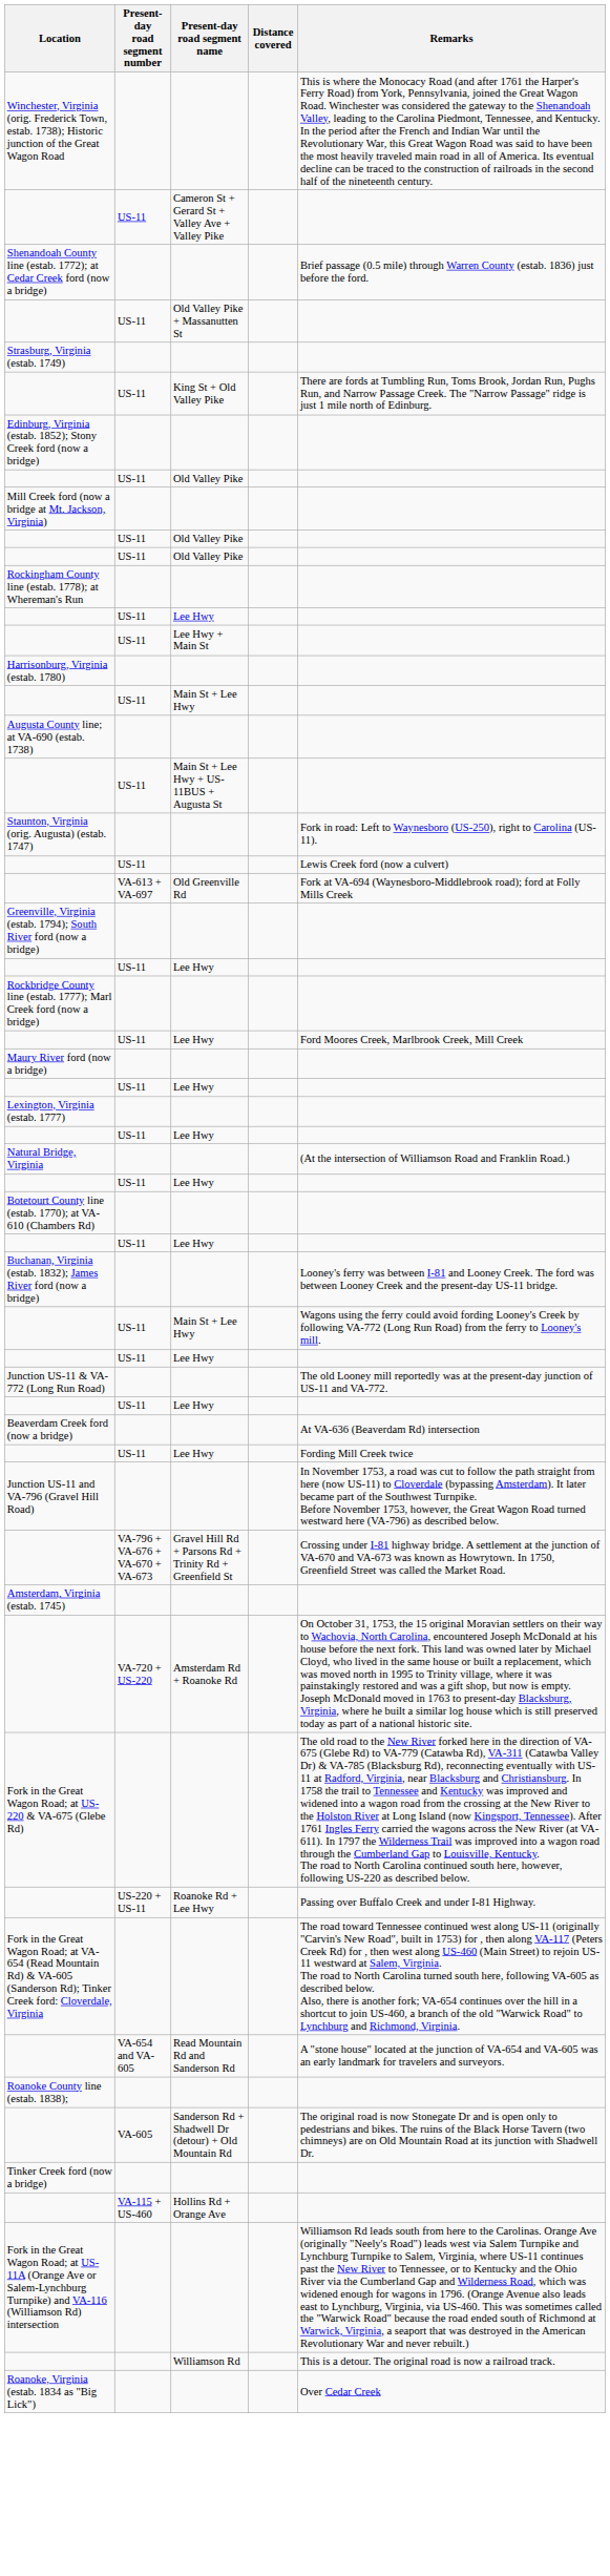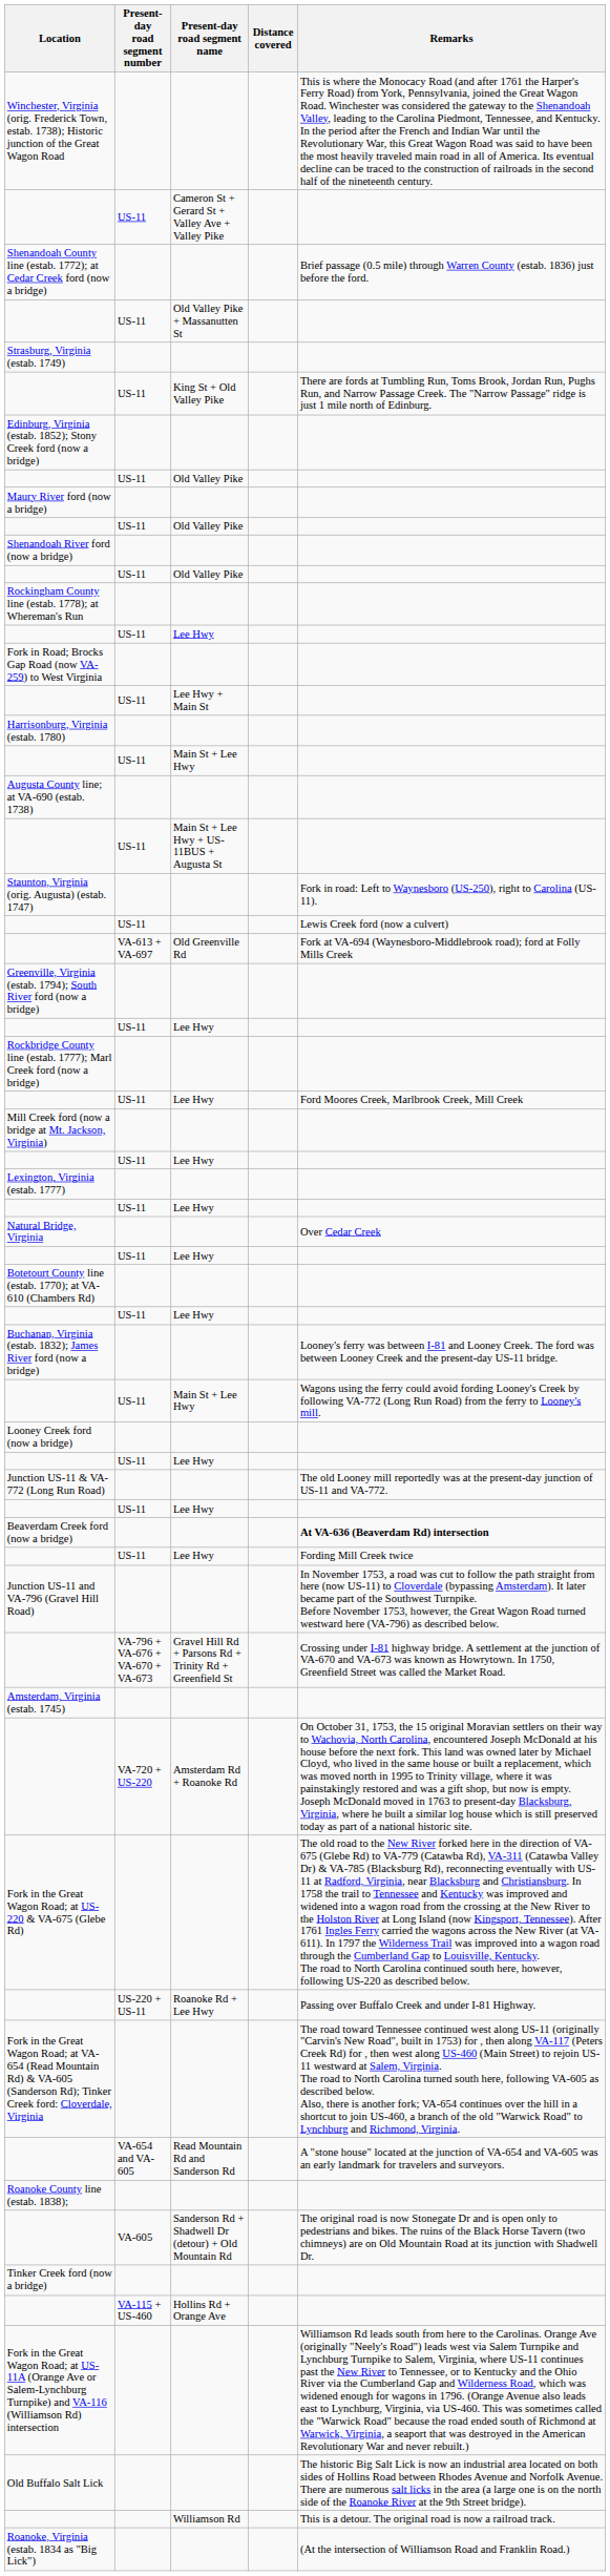 <table class="wikitable">
 <tr>
 <th>Location</th>
 <th>Present-day <br> road segment <br> number</th>
 <th>Present-day <br> road segment <br> name</th>
 <th>Distance covered</th>
 <th>Remarks</th>
 </tr>
 <tr>
 <td><a href='#'>Winchester, Virginia</a> (orig. Frederick Town, estab. 1738); Historic junction of the Great Wagon Road</td>
 <td></td>
 <td></td>
 <td></td>
 <td>This is where the Monocacy Road (and after 1761 the Harper's Ferry Road) from York, Pennsylvania, joined the Great Wagon Road.  Winchester was considered the gateway to the <a href='#'>Shenandoah Valley</a>, leading to the Carolina Piedmont, Tennessee, and Kentucky. In the period after the French and Indian War until the Revolutionary War, this Great Wagon Road was said to have been the most heavily traveled main road in all of America. Its eventual decline can be traced to the construction of railroads in the second half of the nineteenth century.</td>
 </tr>
 <tr>
 <td></td>
 <td><a href='#'>US-11</a></td>
 <td>Cameron St + Gerard St + Valley Ave + Valley Pike</td>
 <td align=center></td>
 <td></td>
 </tr>
 <tr>
 <td><a href='#'>Shenandoah County</a> line (estab. 1772); at <a href='#'>Cedar Creek</a> ford (now a bridge)</td>
 <td></td>
 <td></td>
 <td></td>
 <td>Brief passage (0.5 mile) through <a href='#'>Warren County</a> (estab. 1836) just before the ford.</td>
 </tr>
 <tr>
 <td></td>
 <td>US-11</td>
 <td>Old Valley Pike + Massanutten St</td>
 <td align=center></td>
 <td></td>
 </tr>
 <tr>
 <td><a href='#'>Strasburg, Virginia</a> (estab. 1749)</td>
 <td></td>
 <td></td>
 <td></td>
 <td></td>
 </tr>
 <tr>
 <td></td>
 <td>US-11</td>
 <td>King St + Old Valley Pike</td>
 <td align=center></td>
 <td>There are fords at Tumbling Run, Toms Brook, Jordan Run, Pughs Run, and Narrow Passage Creek. The "Narrow Passage" ridge is just 1 mile north of Edinburg.</td>
 </tr>
 <tr>
 <td><a href='#'>Edinburg, Virginia</a> (estab. 1852); Stony Creek ford (now a bridge)</td>
 <td></td>
 <td></td>
 <td></td>
 <td></td>
 </tr>
 <tr>
 <td></td>
 <td>US-11</td>
 <td>Old Valley Pike</td>
 <td align=center></td>
 <td></td>
 </tr>
 <tr>
-<td>Mill Creek ford (now a bridge at <a href='#'>Mt. Jackson, Virginia</a>)</td>
+<td><a href='#'>Maury River</a> ford (now a bridge)</td>
 <td></td>
 <td></td>
 <td></td>
 <td></td>
 </tr>
 <tr>
 <td></td>
 <td>US-11</td>
 <td>Old Valley Pike</td>
 <td align=center></td>
+<td></td>
+</tr>
+<tr>
+<td><a href='#'>Shenandoah River</a> ford (now a bridge)</td>
+<td></td>
+<td></td>
+<td></td>
 <td></td>
 </tr>
 <tr>
 <td></td>
 <td>US-11</td>
 <td>Old Valley Pike</td>
 <td align=center></td>
 <td></td>
 </tr>
 <tr>
 <td><a href='#'>Rockingham County</a> line (estab. 1778); at Whereman's Run</td>
 <td></td>
 <td></td>
 <td></td>
 <td></td>
 </tr>
 <tr>
 <td></td>
 <td>US-11</td>
 <td><a href='#'>Lee Hwy</a></td>
 <td align=center></td>
+<td></td>
+</tr>
+<tr>
+<td>Fork in Road; Brocks Gap Road (now <a href='#'>VA-259</a>) to West Virginia</td>
+<td></td>
+<td></td>
+<td></td>
 <td></td>
 </tr>
 <tr>
 <td></td>
 <td>US-11</td>
 <td>Lee Hwy + Main St</td>
 <td align=center></td>
 <td></td>
 </tr>
 <tr>
 <td><a href='#'>Harrisonburg, Virginia</a> (estab. 1780)</td>
 <td></td>
 <td></td>
 <td></td>
 <td></td>
 </tr>
 <tr>
 <td></td>
 <td>US-11</td>
 <td>Main St + Lee Hwy</td>
 <td align=center></td>
 <td></td>
 </tr>
 <tr>
 <td><a href='#'>Augusta County</a> line; at VA-690 (estab. 1738)</td>
 <td></td>
 <td></td>
 <td></td>
 <td></td>
 </tr>
 <tr>
 <td></td>
 <td>US-11</td>
 <td>Main St + Lee Hwy + US-11BUS + Augusta St</td>
 <td align=center></td>
 <td></td>
 </tr>
 <tr>
 <td><a href='#'>Staunton, Virginia</a> (orig. Augusta) (estab. 1747)</td>
 <td></td>
 <td></td>
 <td></td>
 <td>Fork in road: Left to <a href='#'>Waynesboro</a> (<a href='#'>US-250</a>), right to <a href='#'>Carolina</a> (US-11).</td>
 </tr>
 <tr>
 <td></td>
 <td>US-11</td>
 <td></td>
 <td align=center></td>
 <td>Lewis Creek ford (now a culvert)</td>
 </tr>
 <tr>
 <td></td>
 <td>VA-613 + VA-697</td>
 <td>Old Greenville Rd</td>
 <td align=center></td>
 <td>Fork at VA-694 (Waynesboro-Middlebrook road); ford at Folly Mills Creek</td>
 </tr>
 <tr>
 <td><a href='#'>Greenville, Virginia</a> (estab. 1794); <a href='#'>South River</a> ford (now a bridge)</td>
 <td></td>
 <td></td>
 <td></td>
 <td></td>
 </tr>
 <tr>
 <td></td>
 <td>US-11</td>
 <td>Lee Hwy</td>
 <td align=center></td>
 <td></td>
 </tr>
 <tr>
 <td><a href='#'>Rockbridge County</a> line (estab. 1777); Marl Creek ford (now a bridge)</td>
 <td></td>
 <td></td>
 <td></td>
 <td></td>
 </tr>
 <tr>
 <td></td>
 <td>US-11</td>
 <td>Lee Hwy</td>
 <td align=center></td>
 <td>Ford Moores Creek, Marlbrook Creek, Mill Creek</td>
 </tr>
 <tr>
-<td><a href='#'>Maury River</a> ford (now a bridge)</td>
+<td>Mill Creek ford (now a bridge at <a href='#'>Mt. Jackson, Virginia</a>)</td>
 <td></td>
 <td></td>
 <td></td>
 <td></td>
 </tr>
 <tr>
 <td></td>
 <td>US-11</td>
 <td>Lee Hwy</td>
 <td align=center></td>
 <td></td>
 </tr>
 <tr>
 <td><a href='#'>Lexington, Virginia</a> (estab. 1777)</td>
 <td></td>
 <td></td>
 <td></td>
 <td></td>
 </tr>
 <tr>
 <td></td>
 <td>US-11</td>
 <td>Lee Hwy</td>
 <td align=center></td>
 <td></td>
 </tr>
 <tr>
 <td><a href='#'>Natural Bridge, Virginia</a></td>
 <td></td>
 <td></td>
 <td></td>
-<td>(At the intersection of Williamson Road and Franklin Road.)</td>
+<td>Over <a href='#'>Cedar Creek</a></td>
 </tr>
 <tr>
 <td></td>
 <td>US-11</td>
 <td>Lee Hwy</td>
 <td align=center></td>
 <td></td>
 </tr>
 <tr>
 <td><a href='#'>Botetourt County</a> line (estab. 1770); at VA-610 (Chambers Rd)</td>
 <td></td>
 <td></td>
 <td></td>
 <td></td>
 </tr>
 <tr>
 <td></td>
 <td>US-11</td>
 <td>Lee Hwy</td>
 <td align=center></td>
 <td></td>
 </tr>
 <tr>
 <td><a href='#'>Buchanan, Virginia</a> (estab. 1832);  <a href='#'>James River</a> ford (now a bridge)</td>
 <td></td>
 <td></td>
 <td></td>
 <td>Looney's ferry was between <a href='#'>I-81</a> and Looney Creek. The ford was between Looney Creek and the present-day US-11 bridge.</td>
 </tr>
 <tr>
 <td></td>
 <td>US-11</td>
 <td>Main St + Lee Hwy</td>
 <td align=center></td>
 <td>Wagons using the ferry could avoid fording Looney's Creek by following VA-772 (Long Run Road) from the ferry to <a href='#'>Looney's mill</a>.</td>
 </tr>
 <tr>
+<td>Looney Creek ford (now a bridge)</td>
+<td></td>
+<td></td>
+<td></td>
+<td></td>
+</tr>
+<tr>
 <td></td>
 <td>US-11</td>
 <td>Lee Hwy</td>
 <td align=center></td>
 <td></td>
 </tr>
 <tr>
 <td>Junction US-11 & VA-772 (Long Run Road)</td>
 <td></td>
 <td></td>
 <td></td>
 <td>The old Looney mill reportedly was at the present-day junction of US-11 and VA-772.</td>
 </tr>
 <tr>
 <td></td>
 <td>US-11</td>
 <td>Lee Hwy</td>
 <td align=center></td>
 <td></td>
 </tr>
 <tr>
 <td>Beaverdam Creek ford (now a bridge)</td>
 <td></td>
 <td></td>
 <td></td>
-<td>At VA-636 (Beaverdam Rd) intersection</td>
+<td><strong>At VA-636 (Beaverdam Rd) intersection</strong></td>
 </tr>
 <tr>
 <td></td>
 <td>US-11</td>
 <td>Lee Hwy</td>
 <td align=center></td>
 <td>Fording Mill Creek twice</td>
 </tr>
 <tr>
 <td>Junction US-11 and VA-796 (Gravel Hill Road)</td>
 <td></td>
 <td></td>
 <td></td>
 <td>In November 1753, a road was cut to follow the path straight from here (now US-11) to <a href='#'>Cloverdale</a> (bypassing <a href='#'>Amsterdam</a>). It later became part of the Southwest Turnpike.<br>Before November 1753, however, the Great Wagon Road turned westward here (VA-796) as described below.</td>
 </tr>
 <tr>
 <td></td>
 <td>VA-796 + VA-676 + VA-670 + VA-673</td>
 <td>Gravel Hill Rd + Parsons Rd + Trinity Rd + Greenfield St</td>
 <td align=center></td>
 <td>Crossing under <a href='#'>I-81</a> highway bridge. A settlement at the junction of VA-670 and VA-673 was known as Howrytown. In 1750, Greenfield Street was called the Market Road.</td>
 </tr>
 <tr>
 <td><a href='#'>Amsterdam, Virginia</a> (estab. 1745)</td>
 <td></td>
 <td></td>
 <td></td>
 <td></td>
 </tr>
 <tr>
 <td></td>
 <td>VA-720 + <a href='#'>US-220</a></td>
 <td>Amsterdam Rd + Roanoke Rd</td>
 <td align=center></td>
 <td>On October 31, 1753, the 15 original Moravian settlers on their way to <a href='#'>Wachovia, North Carolina</a>, encountered Joseph McDonald at his house  before the next fork. This land was owned later by Michael Cloyd, who lived in the same house or built a replacement, which was moved  north in 1995 to Trinity village, where it was painstakingly restored and was a gift shop, but now is empty. Joseph McDonald moved in 1763 to present-day <a href='#'>Blacksburg, Virginia</a>, where he built a similar log house which is still preserved today as part of a national historic site.</td>
 </tr>
 <tr>
 <td>Fork in the Great Wagon Road; at <a href='#'>US-220</a> & VA-675 (Glebe Rd)</td>
 <td></td>
 <td></td>
 <td></td>
 <td>The old road to the <a href='#'>New River</a> forked here in the direction of VA-675 (Glebe Rd) to VA-779 (Catawba Rd), <a href='#'>VA-311</a> (Catawba Valley Dr) & VA-785 (Blacksburg Rd), reconnecting eventually with US-11 at <a href='#'>Radford, Virginia</a>, near <a href='#'>Blacksburg</a> and <a href='#'>Christiansburg</a>. In 1758 the trail to <a href='#'>Tennessee</a> and <a href='#'>Kentucky</a> was improved and widened into a wagon road from the crossing at the New River to the <a href='#'>Holston River</a> at Long Island (now <a href='#'>Kingsport, Tennessee</a>). After 1761 <a href='#'>Ingles Ferry</a> carried the wagons across the New River (at VA-611). In 1797 the <a href='#'>Wilderness Trail</a> was improved into a wagon road through the <a href='#'>Cumberland Gap</a> to <a href='#'>Louisville, Kentucky</a>.<br>The road to North Carolina continued south here, however, following US-220 as described below.</td>
 </tr>
 <tr>
 <td></td>
 <td>US-220 + US-11</td>
 <td>Roanoke Rd + Lee Hwy</td>
 <td align=center></td>
 <td>Passing over Buffalo Creek and under I-81 Highway.</td>
 </tr>
 <tr>
 <td>Fork in the Great Wagon Road; at VA-654 (Read Mountain Rd) & VA-605 (Sanderson Rd); Tinker Creek ford: <a href='#'>Cloverdale, Virginia</a></td>
 <td></td>
 <td></td>
 <td></td>
 <td>The road toward Tennessee continued west along US-11 (originally "Carvin's New Road", built in 1753) for , then along <a href='#'>VA-117</a> (Peters Creek Rd) for , then west  along <a href='#'>US-460</a> (Main Street) to rejoin US-11 westward at <a href='#'>Salem, Virginia</a>.<br>The road to North Carolina turned south here, following VA-605 as described below.<br>Also, there is another fork; VA-654 continues over the hill in a shortcut to join US-460, a branch of the old "Warwick Road" to <a href='#'>Lynchburg</a> and <a href='#'>Richmond, Virginia</a>.</td>
 </tr>
 <tr>
 <td></td>
 <td>VA-654 and VA-605</td>
 <td>Read Mountain Rd and Sanderson Rd</td>
 <td align=center></td>
 <td>A "stone house" located at the junction of VA-654 and VA-605 was an early landmark for travelers and surveyors.</td>
 </tr>
 <tr>
 <td><a href='#'>Roanoke County</a> line (estab. 1838);</td>
 <td></td>
 <td></td>
 <td></td>
 <td></td>
 </tr>
 <tr>
 <td></td>
 <td>VA-605</td>
 <td>Sanderson Rd + Shadwell Dr (detour) + Old Mountain Rd</td>
 <td align=center></td>
 <td>The original road is now Stonegate Dr and is open only to pedestrians and bikes. The ruins of the Black Horse Tavern (two chimneys) are on Old Mountain Road at its junction with Shadwell Dr.</td>
 </tr>
 <tr>
 <td>Tinker Creek ford (now a bridge)</td>
 <td></td>
 <td></td>
 <td></td>
 <td></td>
 </tr>
 <tr>
 <td></td>
 <td><a href='#'>VA-115</a> + US-460</td>
 <td>Hollins Rd + Orange Ave</td>
 <td align=center></td>
 <td></td>
 </tr>
 <tr>
 <td>Fork in the Great Wagon Road; at <a href='#'>US-11A</a> (Orange Ave or Salem-Lynchburg Turnpike) and <a href='#'>VA-116</a> (Williamson Rd) intersection</td>
 <td></td>
 <td></td>
 <td></td>
 <td>Williamson Rd leads south from here to the Carolinas. Orange Ave (originally "Neely's Road") leads west via Salem Turnpike and Lynchburg Turnpike to Salem, Virginia, where US-11 continues past the <a href='#'>New River</a> to Tennessee, or to Kentucky and the Ohio River via the Cumberland Gap and <a href='#'>Wilderness Road</a>, which was widened enough for wagons in 1796. (Orange Avenue also leads east to Lynchburg, Virginia, via US-460. This was sometimes called the "Warwick Road" because the road ended south of Richmond at <a href='#'>Warwick, Virginia</a>, a seaport that was destroyed in the American Revolutionary War and never rebuilt.)</td>
 </tr>
 <tr>
+<td>Old Buffalo Salt Lick</td>
+<td></td>
+<td></td>
+<td></td>
+<td>The historic Big Salt Lick is now an industrial area located on both sides of Hollins Road between Rhodes Avenue and Norfolk Avenue. There are numerous <a href='#'>salt licks</a> in the area (a large one is on the north side of the <a href='#'>Roanoke River</a> at the 9th Street bridge).</td>
+</tr>
+<tr>
 <td></td>
 <td></td>
 <td>Williamson Rd</td>
 <td align=center></td>
 <td>This is a detour. The original road is now a railroad track.</td>
 </tr>
 <tr>
 <td><a href='#'>Roanoke, Virginia</a> (estab. 1834 as "Big Lick")</td>
 <td></td>
 <td></td>
 <td></td>
-<td>Over <a href='#'>Cedar Creek</a></td>
+<td>(At the intersection of Williamson Road and Franklin Road.)</td>
 </tr>
 </table>
